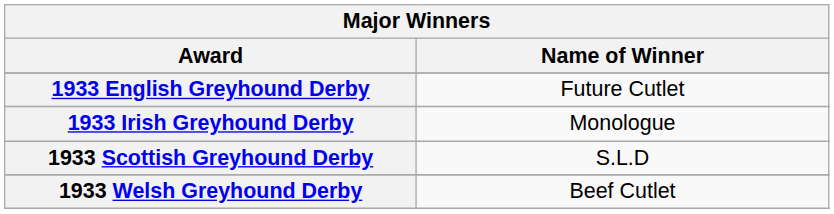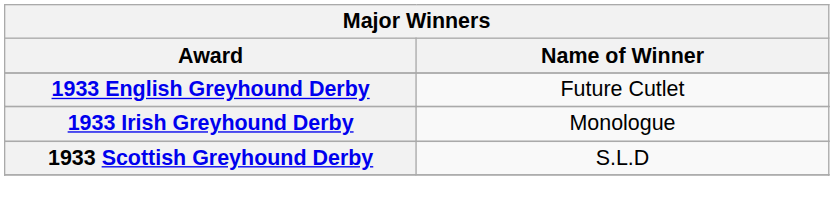 <table class="wikitable">
 <tr>
 <th colspan="2">Major Winners</th>
 </tr>
 <tr>
 <th width=300>Award</th>
 <th width=300>Name of Winner</th>
 </tr>
 <tr>
 </tr>
 <tr align=center>
 <th><a href='#'>1933 English Greyhound Derby</a></th>
 <td>Future Cutlet</td>
 </tr>
 <tr>
 </tr>
 <tr align=center>
 <th><a href='#'>1933 Irish Greyhound Derby</a></th>
 <td>Monologue</td>
 </tr>
 <tr>
 </tr>
 <tr align=center>
 <th>1933 <a href='#'>Scottish Greyhound Derby</a></th>
 <td>S.L.D</td>
 </tr>
 <tr>
 </tr>
-<tr align=center>
-<th>1933 <a href='#'>Welsh Greyhound Derby</a></th>
-<td>Beef Cutlet</td>
-</tr>
 <tr>
 </tr>
 </table>
